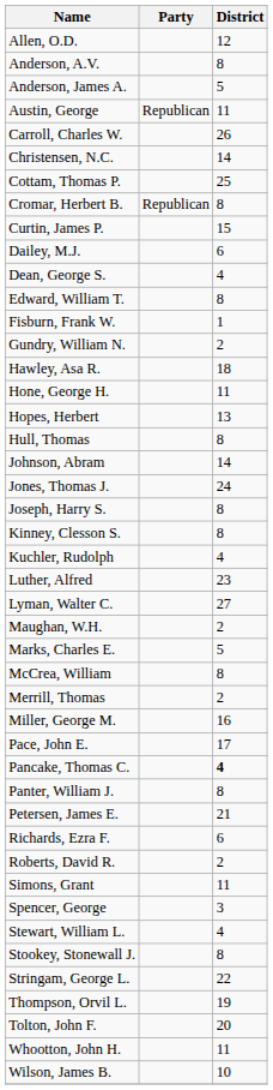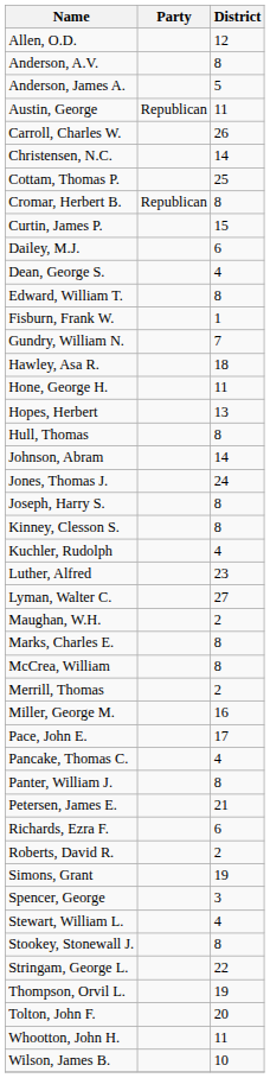 <table class="wikitable">
 <tr>
 <th>Name</th>
 <th>Party</th>
 <th>District</th>
 </tr>
 <tr>
 <td>Allen, O.D.</td>
 <td></td>
 <td>12</td>
 </tr>
 <tr>
 <td>Anderson, A.V.</td>
 <td></td>
 <td>8</td>
 </tr>
 <tr>
 <td>Anderson, James A.</td>
 <td></td>
 <td>5</td>
 </tr>
 <tr>
 <td>Austin, George</td>
 <td>Republican</td>
 <td>11</td>
 </tr>
 <tr>
 <td>Carroll, Charles W.</td>
 <td></td>
 <td>26</td>
 </tr>
 <tr>
 <td>Christensen, N.C.</td>
 <td></td>
 <td>14</td>
 </tr>
 <tr>
 <td>Cottam, Thomas P.</td>
 <td></td>
 <td>25</td>
 </tr>
 <tr>
 <td>Cromar, Herbert B.</td>
 <td>Republican</td>
 <td>8</td>
 </tr>
 <tr>
 <td>Curtin, James P.</td>
 <td></td>
 <td>15</td>
 </tr>
 <tr>
 <td>Dailey, M.J.</td>
 <td></td>
 <td>6</td>
 </tr>
 <tr>
 <td>Dean, George S.</td>
 <td></td>
 <td>4</td>
 </tr>
 <tr>
 <td>Edward, William T.</td>
 <td></td>
 <td>8</td>
 </tr>
 <tr>
 <td>Fisburn, Frank W.</td>
 <td></td>
 <td>1</td>
 </tr>
 <tr>
 <td>Gundry, William N.</td>
 <td></td>
-<td>2</td>
+<td>7</td>
 </tr>
 <tr>
 <td>Hawley, Asa R.</td>
 <td></td>
 <td>18</td>
 </tr>
 <tr>
 <td>Hone, George H.</td>
 <td></td>
 <td>11</td>
 </tr>
 <tr>
 <td>Hopes, Herbert</td>
 <td></td>
 <td>13</td>
 </tr>
 <tr>
 <td>Hull, Thomas</td>
 <td></td>
 <td>8</td>
 </tr>
 <tr>
 <td>Johnson, Abram</td>
 <td></td>
 <td>14</td>
 </tr>
 <tr>
 <td>Jones, Thomas J.</td>
 <td></td>
 <td>24</td>
 </tr>
 <tr>
 <td>Joseph, Harry S.</td>
 <td></td>
 <td>8</td>
 </tr>
 <tr>
 <td>Kinney, Clesson S.</td>
 <td></td>
 <td>8</td>
 </tr>
 <tr>
 <td>Kuchler, Rudolph</td>
 <td></td>
 <td>4</td>
 </tr>
 <tr>
 <td>Luther, Alfred</td>
 <td></td>
 <td>23</td>
 </tr>
 <tr>
 <td>Lyman, Walter C.</td>
 <td></td>
 <td>27</td>
 </tr>
 <tr>
 <td>Maughan, W.H.</td>
 <td></td>
 <td>2</td>
 </tr>
 <tr>
 <td>Marks, Charles E.</td>
 <td></td>
-<td>5</td>
+<td>8</td>
 </tr>
 <tr>
 <td>McCrea, William</td>
 <td></td>
 <td>8</td>
 </tr>
 <tr>
 <td>Merrill, Thomas</td>
 <td></td>
 <td>2</td>
 </tr>
 <tr>
 <td>Miller, George M.</td>
 <td></td>
 <td>16</td>
 </tr>
 <tr>
 <td>Pace, John E.</td>
 <td></td>
 <td>17</td>
 </tr>
 <tr>
 <td>Pancake, Thomas C.</td>
 <td></td>
-<td><strong>4</strong></td>
+<td>4</td>
 </tr>
 <tr>
 <td>Panter, William J.</td>
 <td></td>
 <td>8</td>
 </tr>
 <tr>
 <td>Petersen, James E.</td>
 <td></td>
 <td>21</td>
 </tr>
 <tr>
 <td>Richards, Ezra F.</td>
 <td></td>
 <td>6</td>
 </tr>
 <tr>
 <td>Roberts, David R.</td>
 <td></td>
 <td>2</td>
 </tr>
 <tr>
 <td>Simons, Grant</td>
 <td></td>
-<td>11</td>
+<td>19</td>
 </tr>
 <tr>
 <td>Spencer, George</td>
 <td></td>
 <td>3</td>
 </tr>
 <tr>
 <td>Stewart, William L.</td>
 <td></td>
 <td>4</td>
 </tr>
 <tr>
 <td>Stookey, Stonewall J.</td>
 <td></td>
 <td>8</td>
 </tr>
 <tr>
 <td>Stringam, George L.</td>
 <td></td>
 <td>22</td>
 </tr>
 <tr>
 <td>Thompson, Orvil L.</td>
 <td></td>
 <td>19</td>
 </tr>
 <tr>
 <td>Tolton, John F.</td>
 <td></td>
 <td>20</td>
 </tr>
 <tr>
 <td>Whootton, John H.</td>
 <td></td>
 <td>11</td>
 </tr>
 <tr>
 <td>Wilson, James B.</td>
 <td></td>
 <td>10</td>
 </tr>
 <tr>
 </tr>
 </table>
